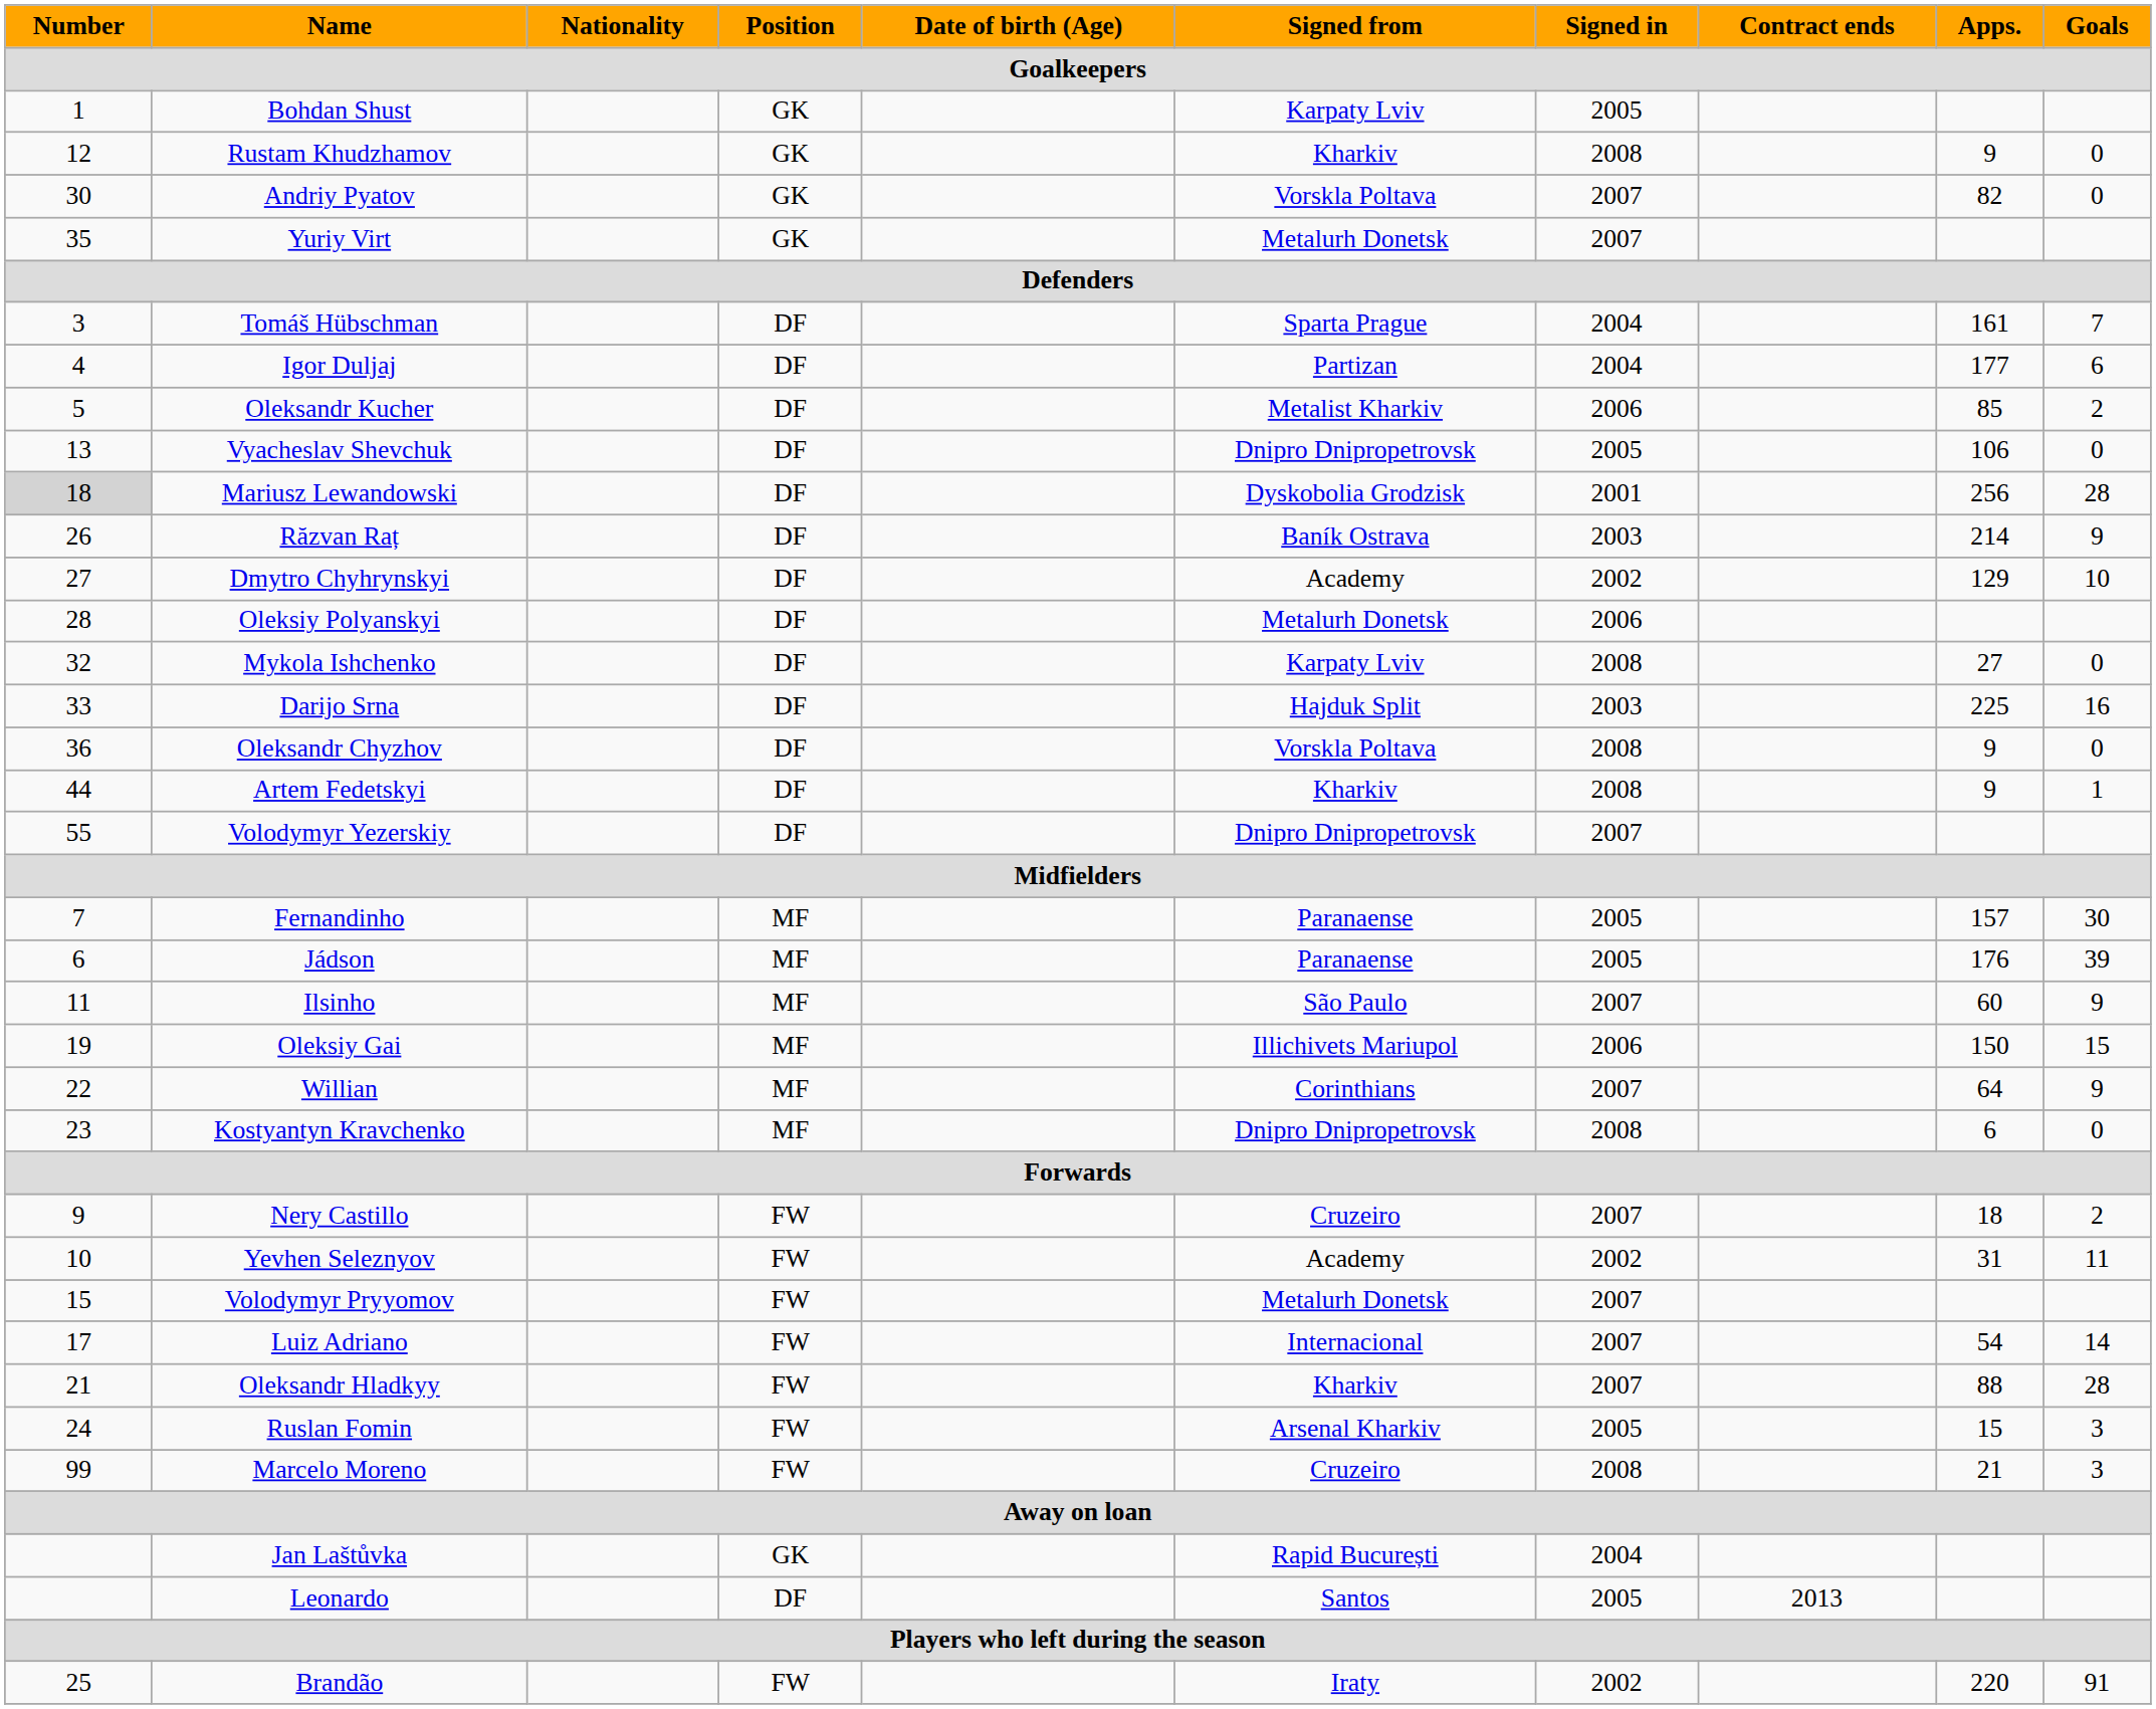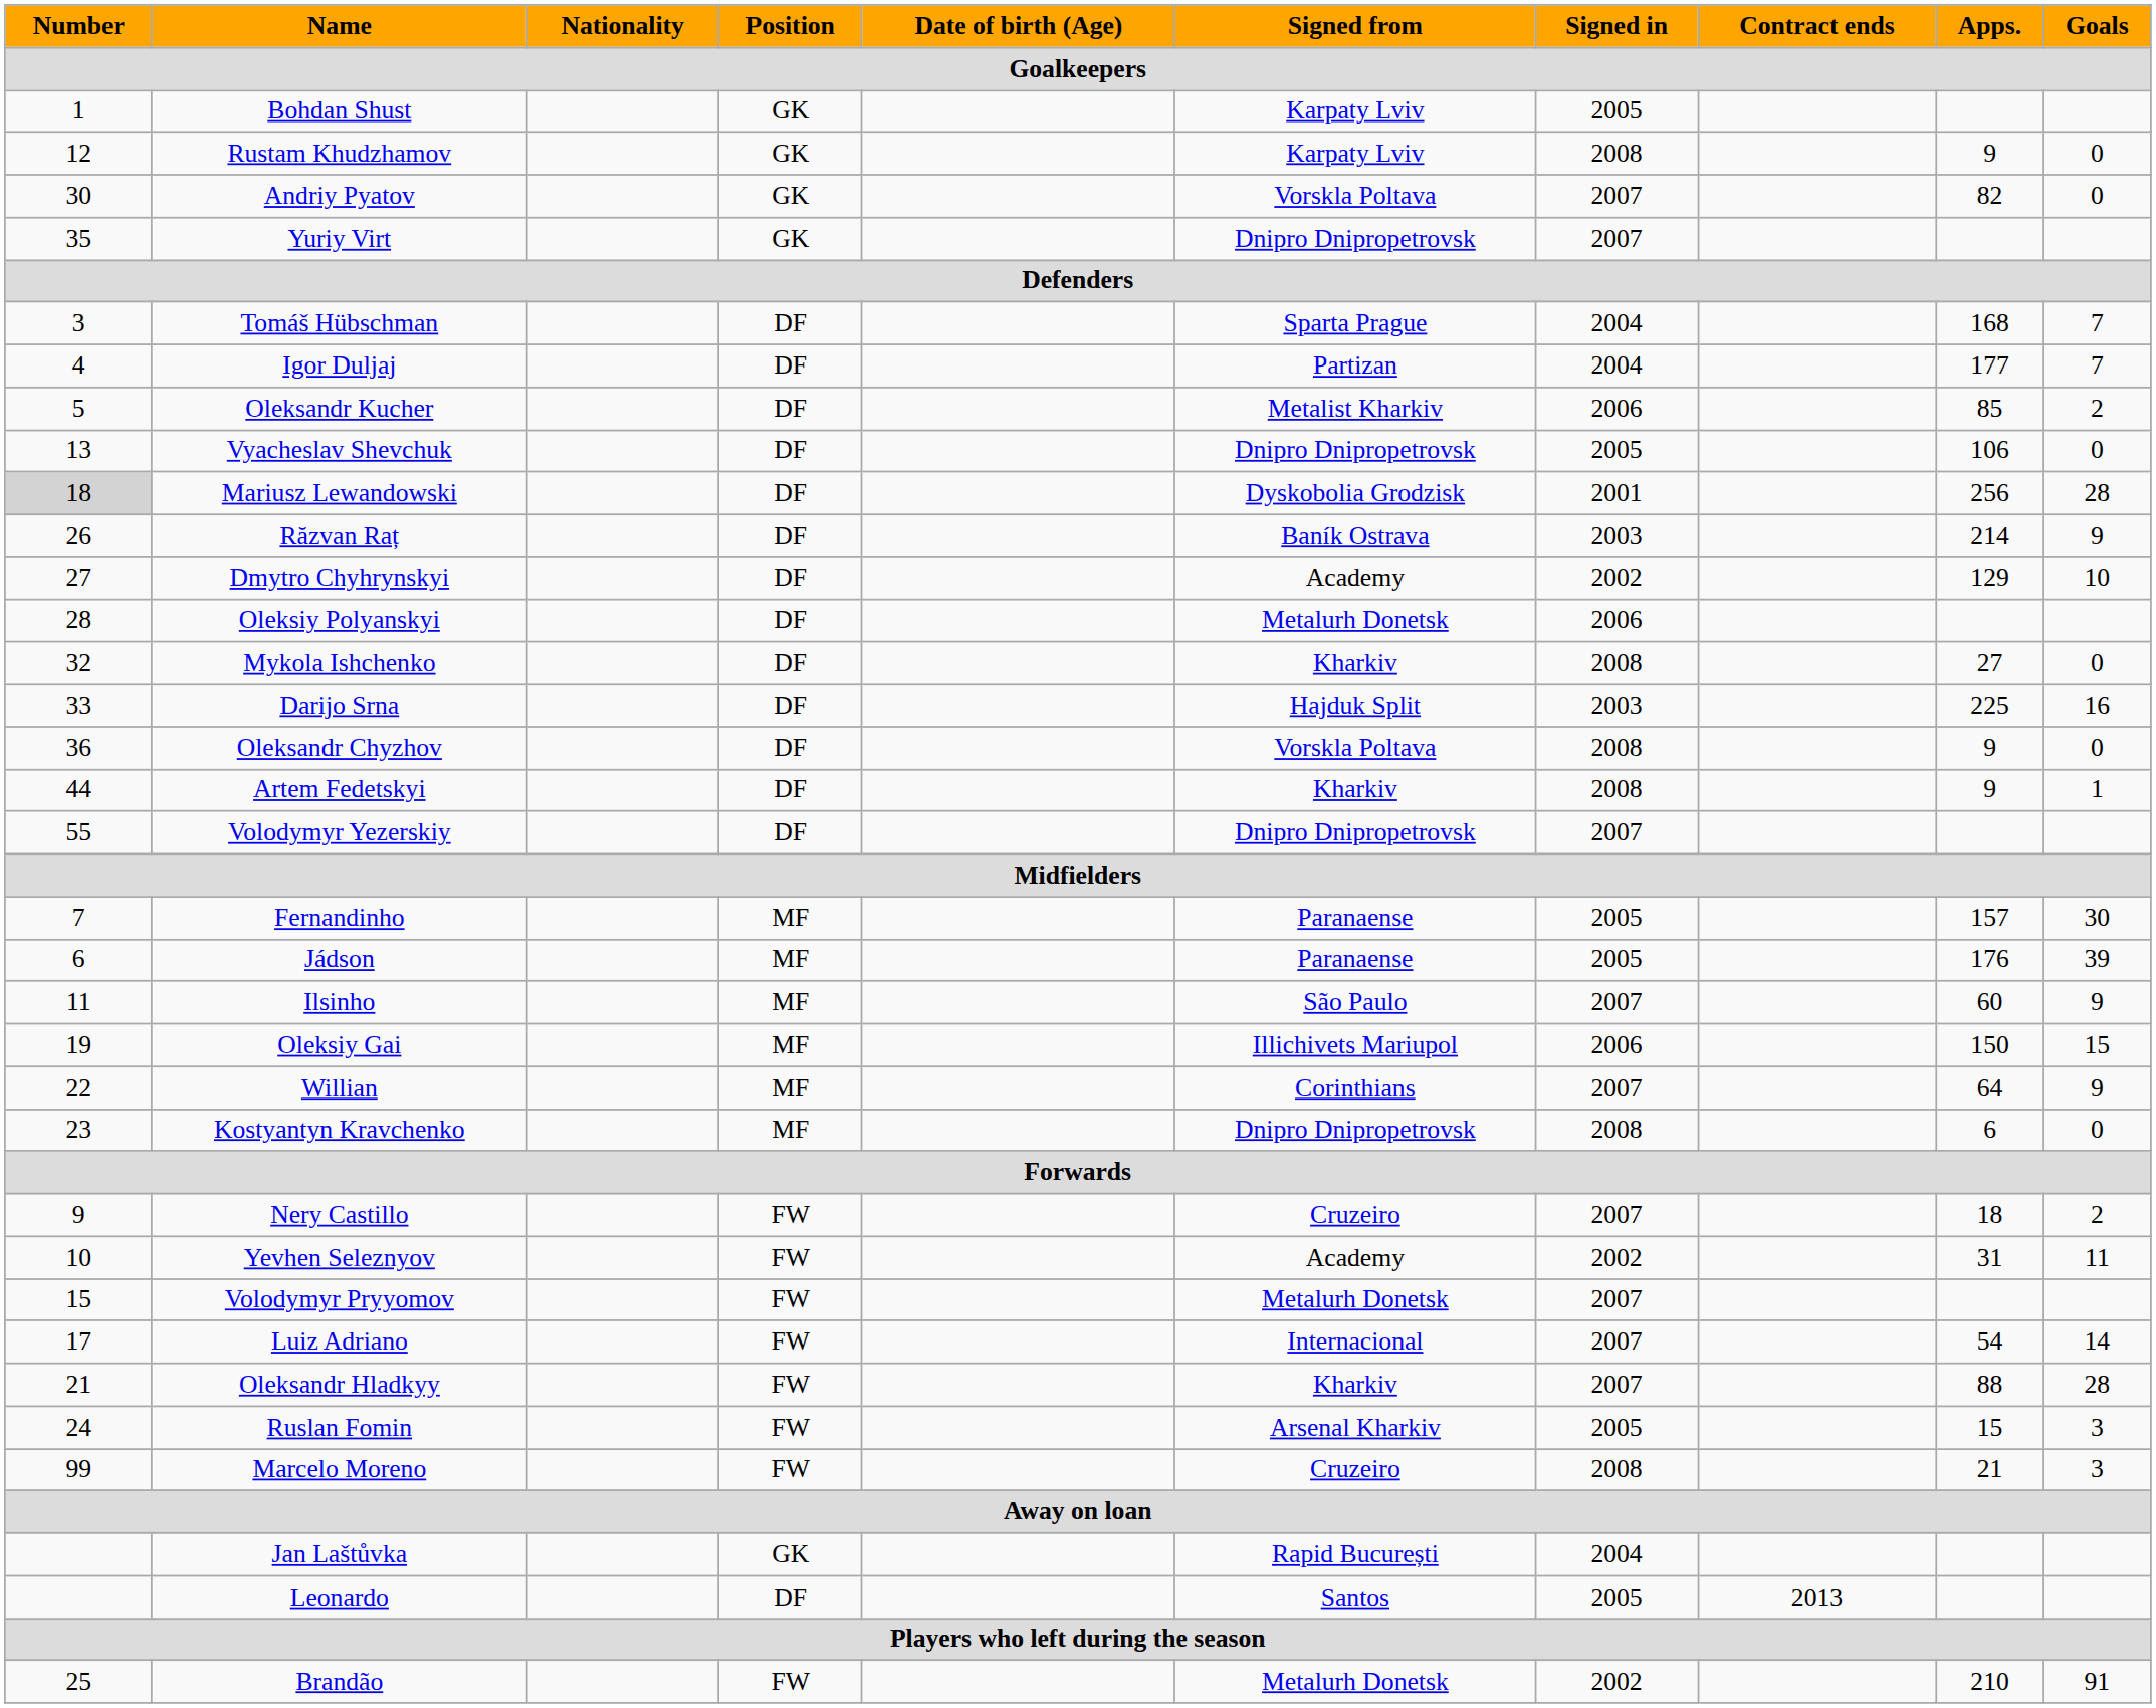 <table class="wikitable"  style="text-align:center; font-size:90%; width:95%;">
 <tr>
 <th style="background:orange; color:#000000; text-align:center;">Number</th>
 <th style="background:orange; color:#000000; text-align:center;">Name</th>
 <th style="background:orange; color:#000000; text-align:center;">Nationality</th>
 <th style="background:orange; color:#000000; text-align:center;">Position</th>
 <th style="background:orange; color:#000000; text-align:center;">Date of birth (Age)</th>
 <th style="background:orange; color:#000000; text-align:center;">Signed from</th>
 <th style="background:orange; color:#000000; text-align:center;">Signed in</th>
 <th style="background:orange; color:#000000; text-align:center;">Contract ends</th>
 <th style="background:orange; color:#000000; text-align:center;">Apps.</th>
 <th style="background:orange; color:#000000; text-align:center;">Goals</th>
 </tr>
 <tr>
 <th colspan="11"  style="background:#dcdcdc; text-align:center;">Goalkeepers</th>
 </tr>
 <tr>
 <td>1</td>
 <td><a href='#'>Bohdan Shust</a></td>
 <td></td>
 <td>GK</td>
 <td></td>
 <td><a href='#'>Karpaty Lviv</a></td>
 <td>2005</td>
 <td></td>
 <td></td>
 <td></td>
 </tr>
 <tr>
 <td>12</td>
 <td><a href='#'>Rustam Khudzhamov</a></td>
 <td></td>
 <td>GK</td>
 <td></td>
-<td><a href='#'>Kharkiv</a></td>
+<td><a href='#'>Karpaty Lviv</a></td>
 <td>2008</td>
 <td></td>
 <td>9</td>
 <td>0</td>
 </tr>
 <tr>
 <td>30</td>
 <td><a href='#'>Andriy Pyatov</a></td>
 <td></td>
 <td>GK</td>
 <td></td>
 <td><a href='#'>Vorskla Poltava</a></td>
 <td>2007</td>
 <td></td>
 <td>82</td>
 <td>0</td>
 </tr>
 <tr>
 <td>35</td>
 <td><a href='#'>Yuriy Virt</a></td>
 <td></td>
 <td>GK</td>
 <td></td>
-<td><a href='#'>Metalurh Donetsk</a></td>
+<td><a href='#'>Dnipro Dnipropetrovsk</a></td>
 <td>2007</td>
 <td></td>
 <td></td>
 <td></td>
 </tr>
 <tr>
 <th colspan="11"  style="background:#dcdcdc; text-align:center;">Defenders</th>
 </tr>
 <tr>
 <td>3</td>
 <td><a href='#'>Tomáš Hübschman</a></td>
 <td></td>
 <td>DF</td>
 <td></td>
 <td><a href='#'>Sparta Prague</a></td>
 <td>2004</td>
 <td></td>
-<td>161</td>
+<td>168</td>
 <td>7</td>
 </tr>
 <tr>
 <td>4</td>
 <td><a href='#'>Igor Duljaj</a></td>
 <td></td>
 <td>DF</td>
 <td></td>
 <td><a href='#'>Partizan</a></td>
 <td>2004</td>
 <td></td>
 <td>177</td>
-<td>6</td>
+<td>7</td>
 </tr>
 <tr>
 <td>5</td>
 <td><a href='#'>Oleksandr Kucher</a></td>
 <td></td>
 <td>DF</td>
 <td></td>
 <td><a href='#'>Metalist Kharkiv</a></td>
 <td>2006</td>
 <td></td>
 <td>85</td>
 <td>2</td>
 </tr>
 <tr>
 <td>13</td>
 <td><a href='#'>Vyacheslav Shevchuk</a></td>
 <td></td>
 <td>DF</td>
 <td></td>
 <td><a href='#'>Dnipro Dnipropetrovsk</a></td>
 <td>2005</td>
 <td></td>
 <td>106</td>
 <td>0</td>
 </tr>
 <tr>
 <td style="background: lightgrey;">18</td>
 <td><a href='#'>Mariusz Lewandowski</a></td>
 <td></td>
 <td>DF</td>
 <td></td>
 <td><a href='#'>Dyskobolia Grodzisk</a></td>
 <td>2001</td>
 <td></td>
 <td>256</td>
 <td>28</td>
 </tr>
 <tr>
 <td>26</td>
 <td><a href='#'>Răzvan Raț</a></td>
 <td></td>
 <td>DF</td>
 <td></td>
 <td><a href='#'>Baník Ostrava</a></td>
 <td>2003</td>
 <td></td>
 <td>214</td>
 <td>9</td>
 </tr>
 <tr>
 <td>27</td>
 <td><a href='#'>Dmytro Chyhrynskyi</a></td>
 <td></td>
 <td>DF</td>
 <td></td>
 <td>Academy</td>
 <td>2002</td>
 <td></td>
 <td>129</td>
 <td>10</td>
 </tr>
 <tr>
 <td>28</td>
 <td><a href='#'>Oleksiy Polyanskyi</a></td>
 <td></td>
 <td>DF</td>
 <td></td>
 <td><a href='#'>Metalurh Donetsk</a></td>
 <td>2006</td>
 <td></td>
 <td></td>
 <td></td>
 </tr>
 <tr>
 <td>32</td>
 <td><a href='#'>Mykola Ishchenko</a></td>
 <td></td>
 <td>DF</td>
 <td></td>
-<td><a href='#'>Karpaty Lviv</a></td>
+<td><a href='#'>Kharkiv</a></td>
 <td>2008</td>
 <td></td>
 <td>27</td>
 <td>0</td>
 </tr>
 <tr>
 <td>33</td>
 <td><a href='#'>Darijo Srna</a> </td>
 <td></td>
 <td>DF</td>
 <td></td>
 <td><a href='#'>Hajduk Split</a></td>
 <td>2003</td>
 <td></td>
 <td>225</td>
 <td>16</td>
 </tr>
 <tr>
 <td>36</td>
 <td><a href='#'>Oleksandr Chyzhov</a></td>
 <td></td>
 <td>DF</td>
 <td></td>
 <td><a href='#'>Vorskla Poltava</a></td>
 <td>2008</td>
 <td></td>
 <td>9</td>
 <td>0</td>
 </tr>
 <tr>
 <td>44</td>
 <td><a href='#'>Artem Fedetskyi</a></td>
 <td></td>
 <td>DF</td>
 <td></td>
 <td><a href='#'>Kharkiv</a></td>
 <td>2008</td>
 <td></td>
 <td>9</td>
 <td>1</td>
 </tr>
 <tr>
 <td>55</td>
 <td><a href='#'>Volodymyr Yezerskiy</a></td>
 <td></td>
 <td>DF</td>
 <td></td>
 <td><a href='#'>Dnipro Dnipropetrovsk</a></td>
 <td>2007</td>
 <td></td>
 <td></td>
 <td></td>
 </tr>
 <tr>
 <th colspan="11"  style="background:#dcdcdc; text-align:center;">Midfielders</th>
 </tr>
 <tr>
 <td>7</td>
 <td><a href='#'>Fernandinho</a></td>
 <td></td>
 <td>MF</td>
 <td></td>
 <td><a href='#'>Paranaense</a></td>
 <td>2005</td>
 <td></td>
 <td>157</td>
 <td>30</td>
 </tr>
 <tr>
 <td>6</td>
 <td><a href='#'>Jádson</a></td>
 <td></td>
 <td>MF</td>
 <td></td>
 <td><a href='#'>Paranaense</a></td>
 <td>2005</td>
 <td></td>
 <td>176</td>
 <td>39</td>
 </tr>
 <tr>
 <td>11</td>
 <td><a href='#'>Ilsinho</a></td>
 <td></td>
 <td>MF</td>
 <td></td>
 <td><a href='#'>São Paulo</a></td>
 <td>2007</td>
 <td></td>
 <td>60</td>
 <td>9</td>
 </tr>
 <tr>
 <td>19</td>
 <td><a href='#'>Oleksiy Gai</a></td>
 <td></td>
 <td>MF</td>
 <td></td>
 <td><a href='#'>Illichivets Mariupol</a></td>
 <td>2006</td>
 <td></td>
 <td>150</td>
 <td>15</td>
 </tr>
 <tr>
 <td>22</td>
 <td><a href='#'>Willian</a></td>
 <td></td>
 <td>MF</td>
 <td></td>
 <td><a href='#'>Corinthians</a></td>
 <td>2007</td>
 <td></td>
 <td>64</td>
 <td>9</td>
 </tr>
 <tr>
 <td>23</td>
 <td><a href='#'>Kostyantyn Kravchenko</a></td>
 <td></td>
 <td>MF</td>
 <td></td>
 <td><a href='#'>Dnipro Dnipropetrovsk</a></td>
 <td>2008</td>
 <td></td>
 <td>6</td>
 <td>0</td>
 </tr>
 <tr>
 <th colspan="11"  style="background:#dcdcdc; text-align:center;">Forwards</th>
 </tr>
 <tr>
 <td>9</td>
 <td><a href='#'>Nery Castillo</a></td>
 <td></td>
 <td>FW</td>
 <td></td>
 <td><a href='#'>Cruzeiro</a></td>
 <td>2007</td>
 <td></td>
 <td>18</td>
 <td>2</td>
 </tr>
 <tr>
 <td>10</td>
 <td><a href='#'>Yevhen Seleznyov</a></td>
 <td></td>
 <td>FW</td>
 <td></td>
 <td>Academy</td>
 <td>2002</td>
 <td></td>
 <td>31</td>
 <td>11</td>
 </tr>
 <tr>
 <td>15</td>
 <td><a href='#'>Volodymyr Pryyomov</a></td>
 <td></td>
 <td>FW</td>
 <td></td>
 <td><a href='#'>Metalurh Donetsk</a></td>
 <td>2007</td>
 <td></td>
 <td></td>
 <td></td>
 </tr>
 <tr>
 <td>17</td>
 <td><a href='#'>Luiz Adriano</a></td>
 <td></td>
 <td>FW</td>
 <td></td>
 <td><a href='#'>Internacional</a></td>
 <td>2007</td>
 <td></td>
 <td>54</td>
 <td>14</td>
 </tr>
 <tr>
 <td>21</td>
 <td><a href='#'>Oleksandr Hladkyy</a></td>
 <td></td>
 <td>FW</td>
 <td></td>
 <td><a href='#'>Kharkiv</a></td>
 <td>2007</td>
 <td></td>
 <td>88</td>
 <td>28</td>
 </tr>
 <tr>
 <td>24</td>
 <td><a href='#'>Ruslan Fomin</a></td>
 <td></td>
 <td>FW</td>
 <td></td>
 <td><a href='#'>Arsenal Kharkiv</a></td>
 <td>2005</td>
 <td></td>
 <td>15</td>
 <td>3</td>
 </tr>
 <tr>
 <td>99</td>
 <td><a href='#'>Marcelo Moreno</a></td>
 <td></td>
 <td>FW</td>
 <td></td>
 <td><a href='#'>Cruzeiro</a></td>
 <td>2008</td>
 <td></td>
 <td>21</td>
 <td>3</td>
 </tr>
 <tr>
 <th colspan="11"  style="background:#dcdcdc; text-align:center;">Away on loan</th>
 </tr>
 <tr>
 <td></td>
 <td><a href='#'>Jan Laštůvka</a></td>
 <td></td>
 <td>GK</td>
 <td></td>
 <td><a href='#'>Rapid București</a></td>
 <td>2004</td>
 <td></td>
 <td></td>
 <td></td>
 </tr>
 <tr>
 <td></td>
 <td><a href='#'>Leonardo</a></td>
 <td></td>
 <td>DF</td>
 <td></td>
 <td><a href='#'>Santos</a></td>
 <td>2005</td>
 <td>2013</td>
 <td></td>
 <td></td>
 </tr>
 <tr>
 <th colspan="11"  style="background:#dcdcdc; text-align:center;">Players who left during the season</th>
 </tr>
 <tr>
 <td>25</td>
 <td><a href='#'>Brandão</a></td>
 <td></td>
 <td>FW</td>
 <td></td>
-<td><a href='#'>Iraty</a></td>
+<td><a href='#'>Metalurh Donetsk</a></td>
 <td>2002</td>
 <td></td>
-<td>220</td>
+<td>210</td>
 <td>91</td>
 </tr>
 </table>
